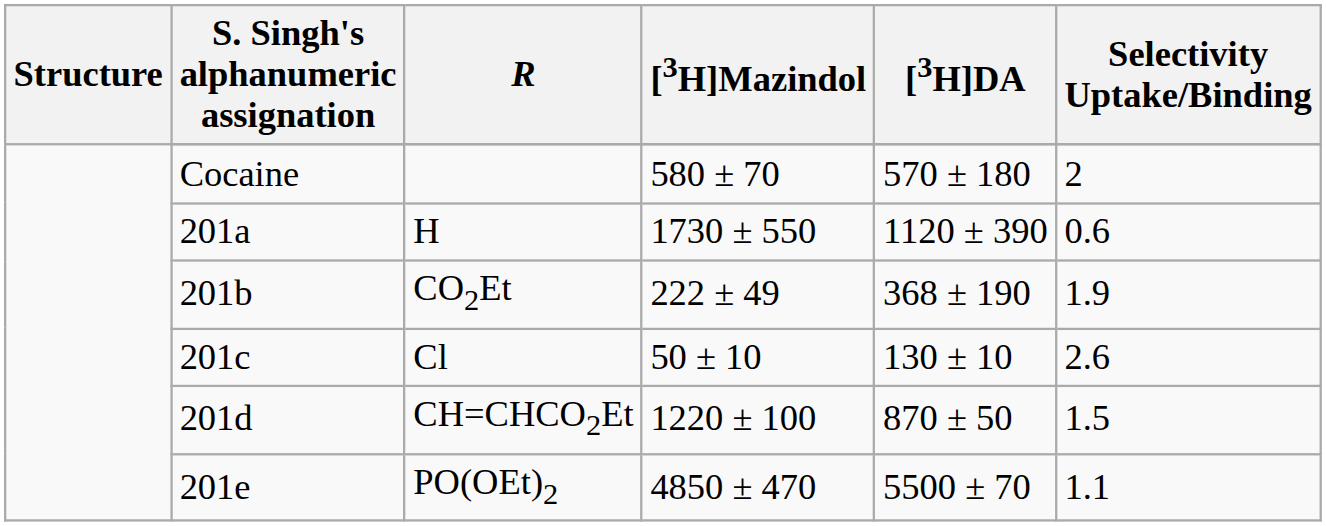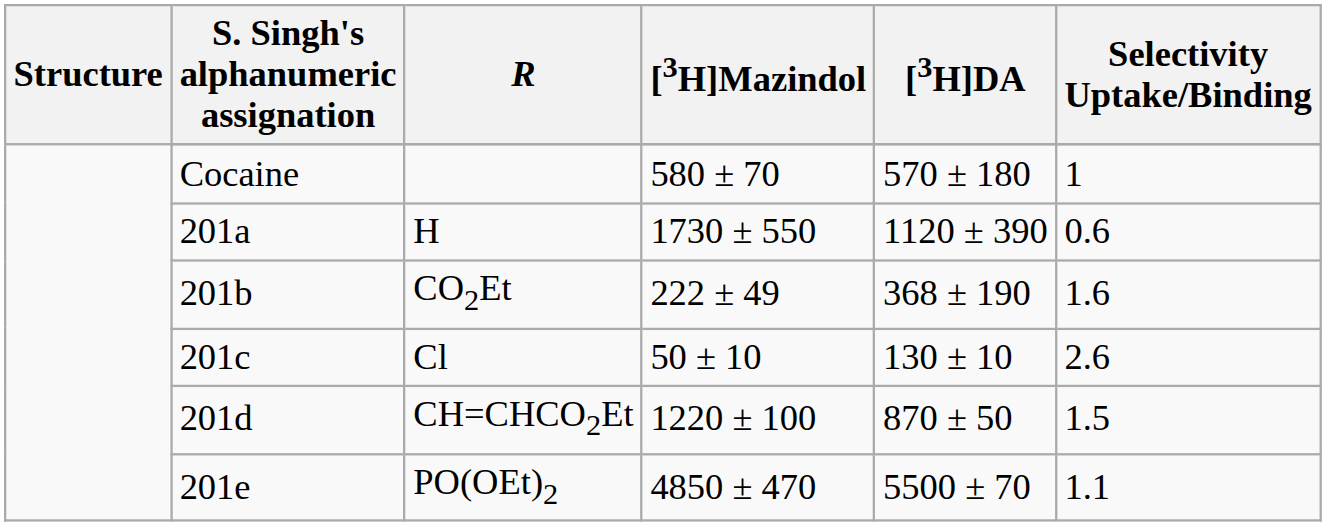 <table class="wikitable sortable">
 <tr>
 <th>Structure</th>
 <th>S. Singh's<br>alphanumeric<br>assignation</th>
 <th><em>R</em></th>
 <th>[<sup>3</sup>H]Mazindol</th>
 <th>[<sup>3</sup>H]DA</th>
 <th>Selectivity<br>Uptake/Binding</th>
 </tr>
 <tr>
 <td rowspan=7></td>
 </tr>
 <tr>
 <td>Cocaine</td>
 <td></td>
 <td>580 ± 70</td>
 <td>570 ± 180</td>
-<td>2</td>
+<td>1</td>
 </tr>
 <tr>
 <td>201a</td>
 <td>H</td>
 <td>1730 ± 550</td>
 <td>1120 ± 390</td>
 <td>0.6</td>
 </tr>
 <tr>
 <td>201b</td>
 <td>CO<sub>2</sub>Et</td>
 <td>222 ± 49</td>
 <td>368 ± 190</td>
-<td>1.9</td>
+<td>1.6</td>
 </tr>
 <tr>
 <td>201c</td>
 <td>Cl</td>
 <td>50 ± 10</td>
 <td>130 ± 10</td>
 <td>2.6</td>
 </tr>
 <tr>
 <td>201d</td>
 <td>CH=CHCO<sub>2</sub>Et</td>
 <td>1220 ± 100</td>
 <td>870 ± 50</td>
 <td>1.5</td>
 </tr>
 <tr>
 <td>201e</td>
 <td>PO(OEt)<sub>2</sub></td>
 <td>4850 ± 470</td>
 <td>5500 ± 70</td>
 <td>1.1</td>
 </tr>
 </table>
